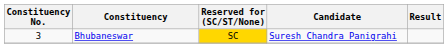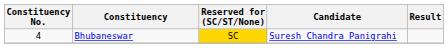 <table class= "wikitable sortable">
 <tr>
 <th align="center">Constituency <br> No.</th>
 <th style="width:180px;">Constituency</th>
 <th align="center">Reserved for<br>(SC/ST/None)</th>
 <th style="width:200px;">Candidate</th>
 <th align="center">Result</th>
 </tr>
 <tr>
-<td style="text-align:center;">3</td>
+<td style="text-align:center;">4</td>
 <td><a href='#'>Bhubaneswar</a></td>
 <td style="background: gold; text-align:center;">SC</td>
 <td><a href='#'>Suresh Chandra Panigrahi</a></td>
 <td></td>
 </tr>
 <tr>
 </tr>
 </table>
